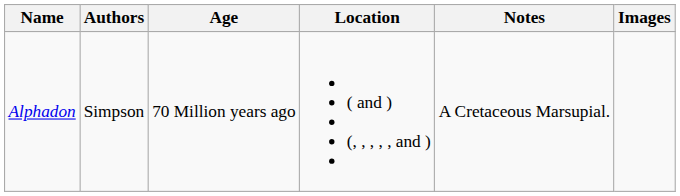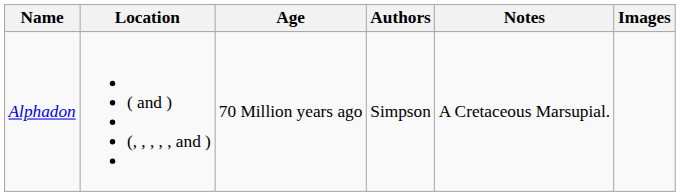 <table class="wikitable">
 <tr>
 <th>Name</th>
+<th>Location</th>
+<th>Age</th>
 <th>Authors</th>
-<th>Age</th>
-<th>Location</th>
 <th>Notes</th>
 <th>Images</th>
 </tr>
 <tr>
 <td><em><a href='#'>Alphadon</a></em></td>
+<td><br><ul><li></li><li> ( and )</li><li></li><li> (, , , , ,  and )</li><li></li></ul></td>
+<td>70 Million years ago</td>
 <td>Simpson</td>
-<td>70 Million years ago</td>
-<td><br><ul><li></li><li> ( and )</li><li></li><li> (, , , , ,  and )</li><li></li></ul></td>
 <td>A Cretaceous Marsupial.</td>
 <td></td>
 </tr>
 </table>
